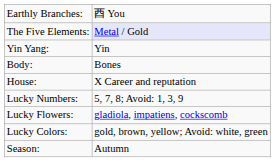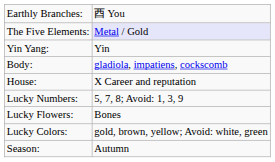 <table class="wikitable">
 <tr>
 <td>Earthly Branches:</td>
 <td>酉 You</td>
 </tr>
 <tr>
 <td>The Five Elements:</td>
 <td style="background: lavender;"><a href='#'>Metal</a> / Gold</td>
 </tr>
 <tr>
 <td>Yin Yang:</td>
 <td>Yin</td>
 </tr>
 <tr>
 <td>Body:</td>
-<td>Bones</td>
+<td><a href='#'>gladiola</a>, <a href='#'>impatiens</a>, <a href='#'>cockscomb</a></td>
 </tr>
 <tr>
 <td>House:</td>
 <td>X Career and reputation</td>
 </tr>
 <tr>
 <td>Lucky Numbers:</td>
 <td>5, 7, 8; Avoid: 1, 3, 9</td>
 </tr>
 <tr>
 <td>Lucky Flowers:</td>
-<td><a href='#'>gladiola</a>, <a href='#'>impatiens</a>, <a href='#'>cockscomb</a></td>
+<td>Bones</td>
 </tr>
 <tr>
 <td>Lucky Colors:</td>
 <td>gold, brown, yellow; Avoid: white, green</td>
 </tr>
 <tr>
 <td>Season:</td>
 <td>Autumn</td>
 </tr>
 </table>
